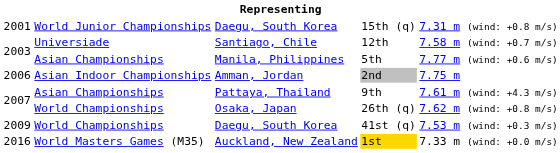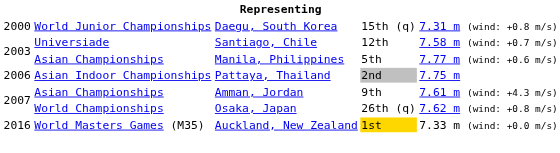 <table>
 <tr>
 <th colspan="5">Representing </th>
 </tr>
 <tr>
-<td>2001</td>
+<td>2000</td>
 <td><a href='#'>World Junior Championships</a></td>
 <td><a href='#'>Daegu, South Korea</a></td>
 <td>15th (q)</td>
 <td><a href='#'>7.31 m</a> <small>(wind: +0.8 m/s)</small></td>
 </tr>
 <tr>
 <td rowspan=2>2003</td>
 <td><a href='#'>Universiade</a></td>
 <td><a href='#'>Santiago, Chile</a></td>
 <td>12th</td>
 <td><a href='#'>7.58 m</a> <small>(wind: +0.7 m/s)</small></td>
 </tr>
 <tr>
 <td><a href='#'>Asian Championships</a></td>
 <td><a href='#'>Manila, Philippines</a></td>
 <td>5th</td>
 <td><a href='#'>7.77 m</a> <small>(wind: +0.6 m/s)</small></td>
 </tr>
 <tr>
 <td>2006</td>
 <td><a href='#'>Asian Indoor Championships</a></td>
-<td><a href='#'>Amman, Jordan</a></td>
+<td><a href='#'>Pattaya, Thailand</a></td>
 <td bgcolor=silver>2nd</td>
 <td><a href='#'>7.75 m</a></td>
 </tr>
 <tr>
 <td rowspan=2>2007</td>
 <td><a href='#'>Asian Championships</a></td>
-<td><a href='#'>Pattaya, Thailand</a></td>
+<td><a href='#'>Amman, Jordan</a></td>
 <td>9th</td>
 <td><a href='#'>7.61 m</a> <small>(wind: +4.3 m/s)</small></td>
 </tr>
 <tr>
 <td><a href='#'>World Championships</a></td>
 <td><a href='#'>Osaka, Japan</a></td>
 <td>26th (q)</td>
 <td><a href='#'>7.62 m</a> <small>(wind: +0.8 m/s)</small></td>
 </tr>
 <tr>
-<td>2009</td>
-<td><a href='#'>World Championships</a></td>
-<td><a href='#'>Daegu, South Korea</a></td>
-<td>41st (q)</td>
-<td><a href='#'>7.53 m</a> <small>(wind: +0.3 m/s)</small></td>
-</tr>
-<tr>
 <td>2016</td>
 <td><a href='#'>World Masters Games</a> (M35)</td>
 <td><a href='#'>Auckland, New Zealand</a></td>
 <td bgcolor="gold">1st</td>
 <td>7.33 m <small>(wind: +0.0 m/s)</small></td>
 </tr>
 </table>
